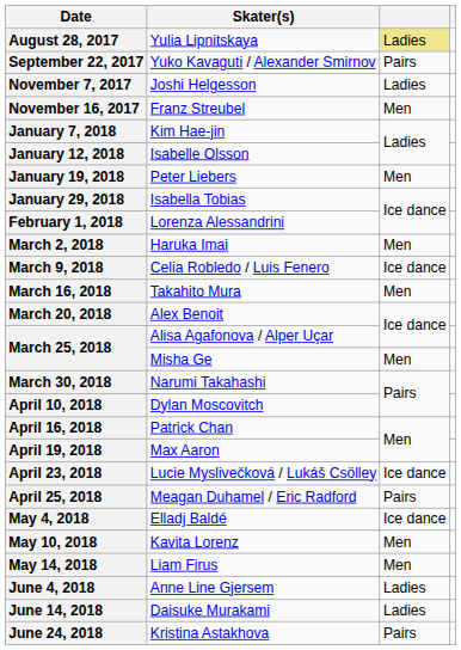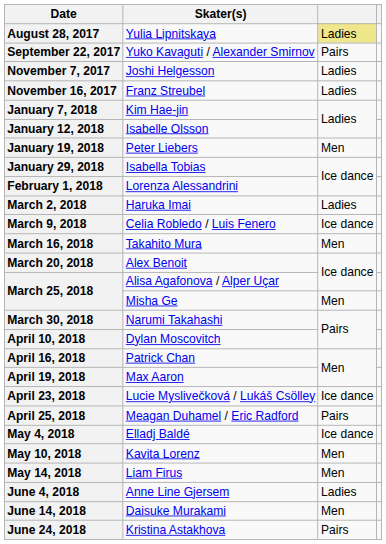 <table class="wikitable unsortable" style="text-align:left; font-size:90%">
 <tr>
 <th scope="col">Date</th>
 <th scope="col">Skater(s)</th>
 <th scope="col"></th>
 <th scope="col"></th>
 </tr>
 <tr>
 <th scope="row" style="text-align:left">August 28, 2017</th>
 <td> <a href='#'>Yulia Lipnitskaya</a></td>
 <td style="background: khaki;">Ladies</td>
 <td></td>
 </tr>
 <tr>
 <th scope="row" style="text-align:left">September 22, 2017</th>
 <td> <a href='#'>Yuko Kavaguti</a> / <a href='#'>Alexander Smirnov</a></td>
 <td>Pairs</td>
 <td></td>
 </tr>
 <tr>
 <th scope="row" style="text-align:left">November 7, 2017</th>
 <td> <a href='#'>Joshi Helgesson</a></td>
 <td>Ladies</td>
 <td></td>
 </tr>
 <tr>
 <th scope="row" style="text-align:left">November 16, 2017</th>
 <td> <a href='#'>Franz Streubel</a></td>
-<td>Men</td>
+<td>Ladies</td>
 <td></td>
 </tr>
 <tr>
 <th scope="row" style="text-align:left">January 7, 2018</th>
 <td> <a href='#'>Kim Hae-jin</a></td>
 <td rowspan="2">Ladies</td>
 <td></td>
 </tr>
 <tr>
 <th scope="row" style="text-align:left">January 12, 2018</th>
 <td> <a href='#'>Isabelle Olsson</a></td>
 <td></td>
 </tr>
 <tr>
 <th scope="row" style="text-align:left">January 19, 2018</th>
 <td> <a href='#'>Peter Liebers</a></td>
 <td>Men</td>
 <td></td>
 </tr>
 <tr>
 <th scope="row" style="text-align:left">January 29, 2018</th>
 <td> <a href='#'>Isabella Tobias</a></td>
 <td rowspan="2">Ice dance</td>
 <td></td>
 </tr>
 <tr>
 <th scope="row" style="text-align:left">February 1, 2018</th>
 <td> <a href='#'>Lorenza Alessandrini</a></td>
 <td></td>
 </tr>
 <tr>
 <th scope="row" style="text-align:left">March 2, 2018</th>
 <td> <a href='#'>Haruka Imai</a></td>
-<td>Men</td>
+<td>Ladies</td>
 <td></td>
 </tr>
 <tr>
 <th scope="row" style="text-align:left">March 9, 2018</th>
 <td> <a href='#'>Celia Robledo</a> / <a href='#'>Luis Fenero</a></td>
 <td>Ice dance</td>
 <td></td>
 </tr>
 <tr>
 <th scope="row" style="text-align:left">March 16, 2018</th>
 <td> <a href='#'>Takahito Mura</a></td>
 <td>Men</td>
 <td></td>
 </tr>
 <tr>
 <th scope="row" style="text-align:left">March 20, 2018</th>
 <td> <a href='#'>Alex Benoit</a></td>
 <td rowspan="2">Ice dance</td>
 <td></td>
 </tr>
 <tr>
 <th scope="row" style="text-align:left" rowspan="2">March 25, 2018</th>
 <td> <a href='#'>Alisa Agafonova</a> / <a href='#'>Alper Uçar</a></td>
 <td></td>
 </tr>
 <tr>
 <td> <a href='#'>Misha Ge</a></td>
 <td>Men</td>
 <td></td>
 </tr>
 <tr>
 <th scope="row" style="text-align:left">March 30, 2018</th>
 <td> <a href='#'>Narumi Takahashi</a></td>
 <td rowspan="2">Pairs</td>
 <td></td>
 </tr>
 <tr>
 <th scope="row" style="text-align:left">April 10, 2018</th>
 <td> <a href='#'>Dylan Moscovitch</a></td>
 <td></td>
 </tr>
 <tr>
 <th scope="row" style="text-align:left">April 16, 2018</th>
 <td> <a href='#'>Patrick Chan</a></td>
 <td rowspan="2">Men</td>
 <td></td>
 </tr>
 <tr>
 <th scope="row" style="text-align:left">April 19, 2018</th>
 <td> <a href='#'>Max Aaron</a></td>
 <td></td>
 </tr>
 <tr>
 <th scope="row" style="text-align:left">April 23, 2018</th>
 <td> <a href='#'>Lucie Myslivečková</a> / <a href='#'>Lukáš Csölley</a></td>
 <td>Ice dance</td>
 <td></td>
 </tr>
 <tr>
 <th scope="row" style="text-align:left">April 25, 2018</th>
 <td> <a href='#'>Meagan Duhamel</a> / <a href='#'>Eric Radford</a></td>
 <td>Pairs</td>
 <td></td>
 </tr>
 <tr>
 <th scope="row" style="text-align:left">May 4, 2018</th>
 <td> <a href='#'>Elladj Baldé</a></td>
 <td>Ice dance</td>
 <td></td>
 </tr>
 <tr>
 <th scope="row" style="text-align:left">May 10, 2018</th>
 <td> <a href='#'>Kavita Lorenz</a></td>
 <td>Men</td>
 <td></td>
 </tr>
 <tr>
 <th scope="row" style="text-align:left">May 14, 2018</th>
 <td> <a href='#'>Liam Firus</a></td>
 <td>Men</td>
 <td></td>
 </tr>
 <tr>
 <th scope="row" style="text-align:left">June 4, 2018</th>
 <td> <a href='#'>Anne Line Gjersem</a></td>
 <td>Ladies</td>
 <td></td>
 </tr>
 <tr>
 <th scope="row" style="text-align:left">June 14, 2018</th>
 <td> <a href='#'>Daisuke Murakami</a></td>
-<td>Ladies</td>
+<td>Men</td>
 <td></td>
 </tr>
 <tr>
 <th scope="row" style="text-align:left">June 24, 2018</th>
 <td> <a href='#'>Kristina Astakhova</a></td>
 <td>Pairs</td>
 <td></td>
 </tr>
 </table>
